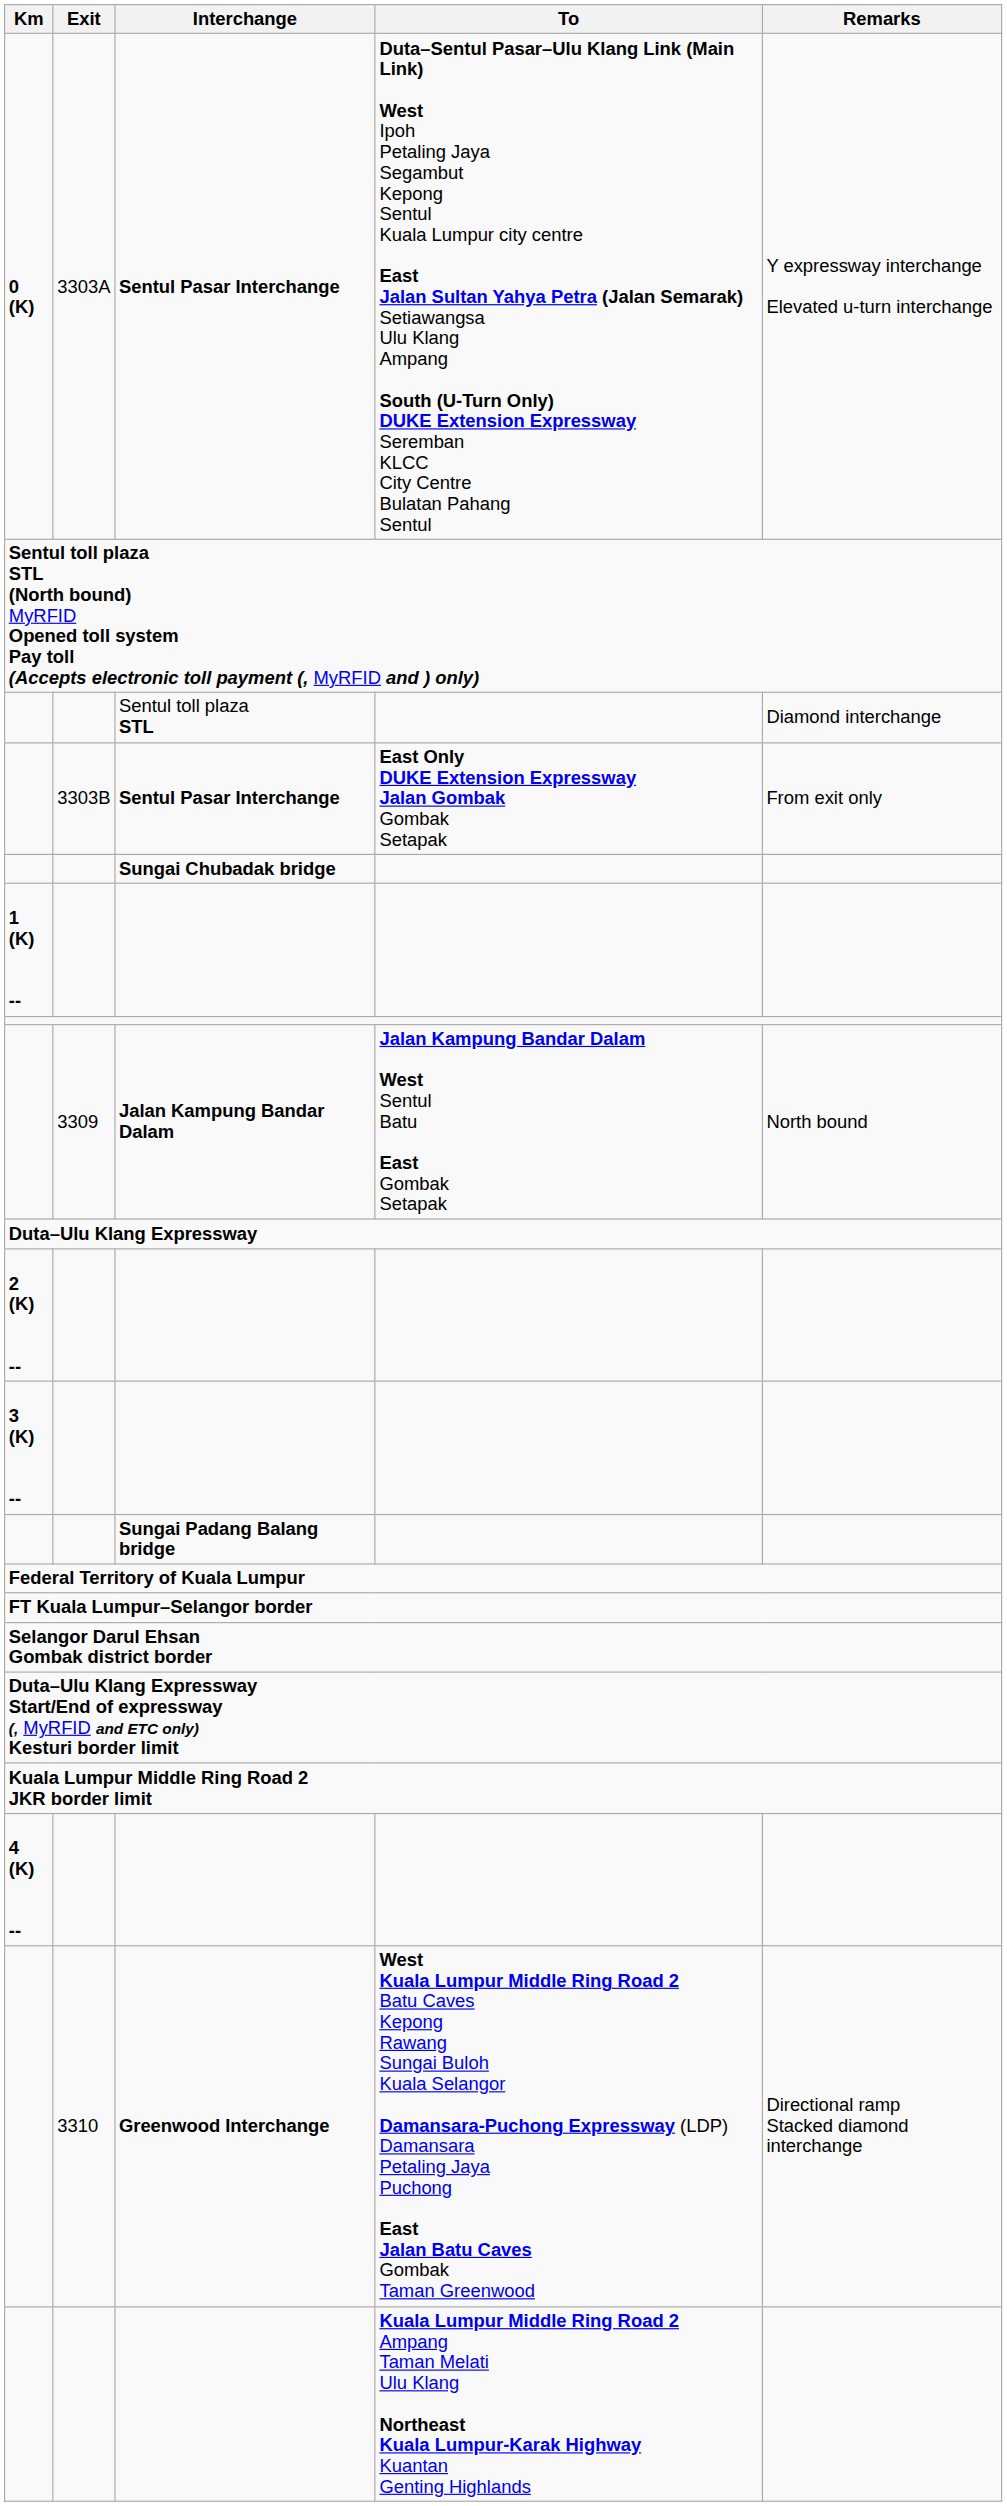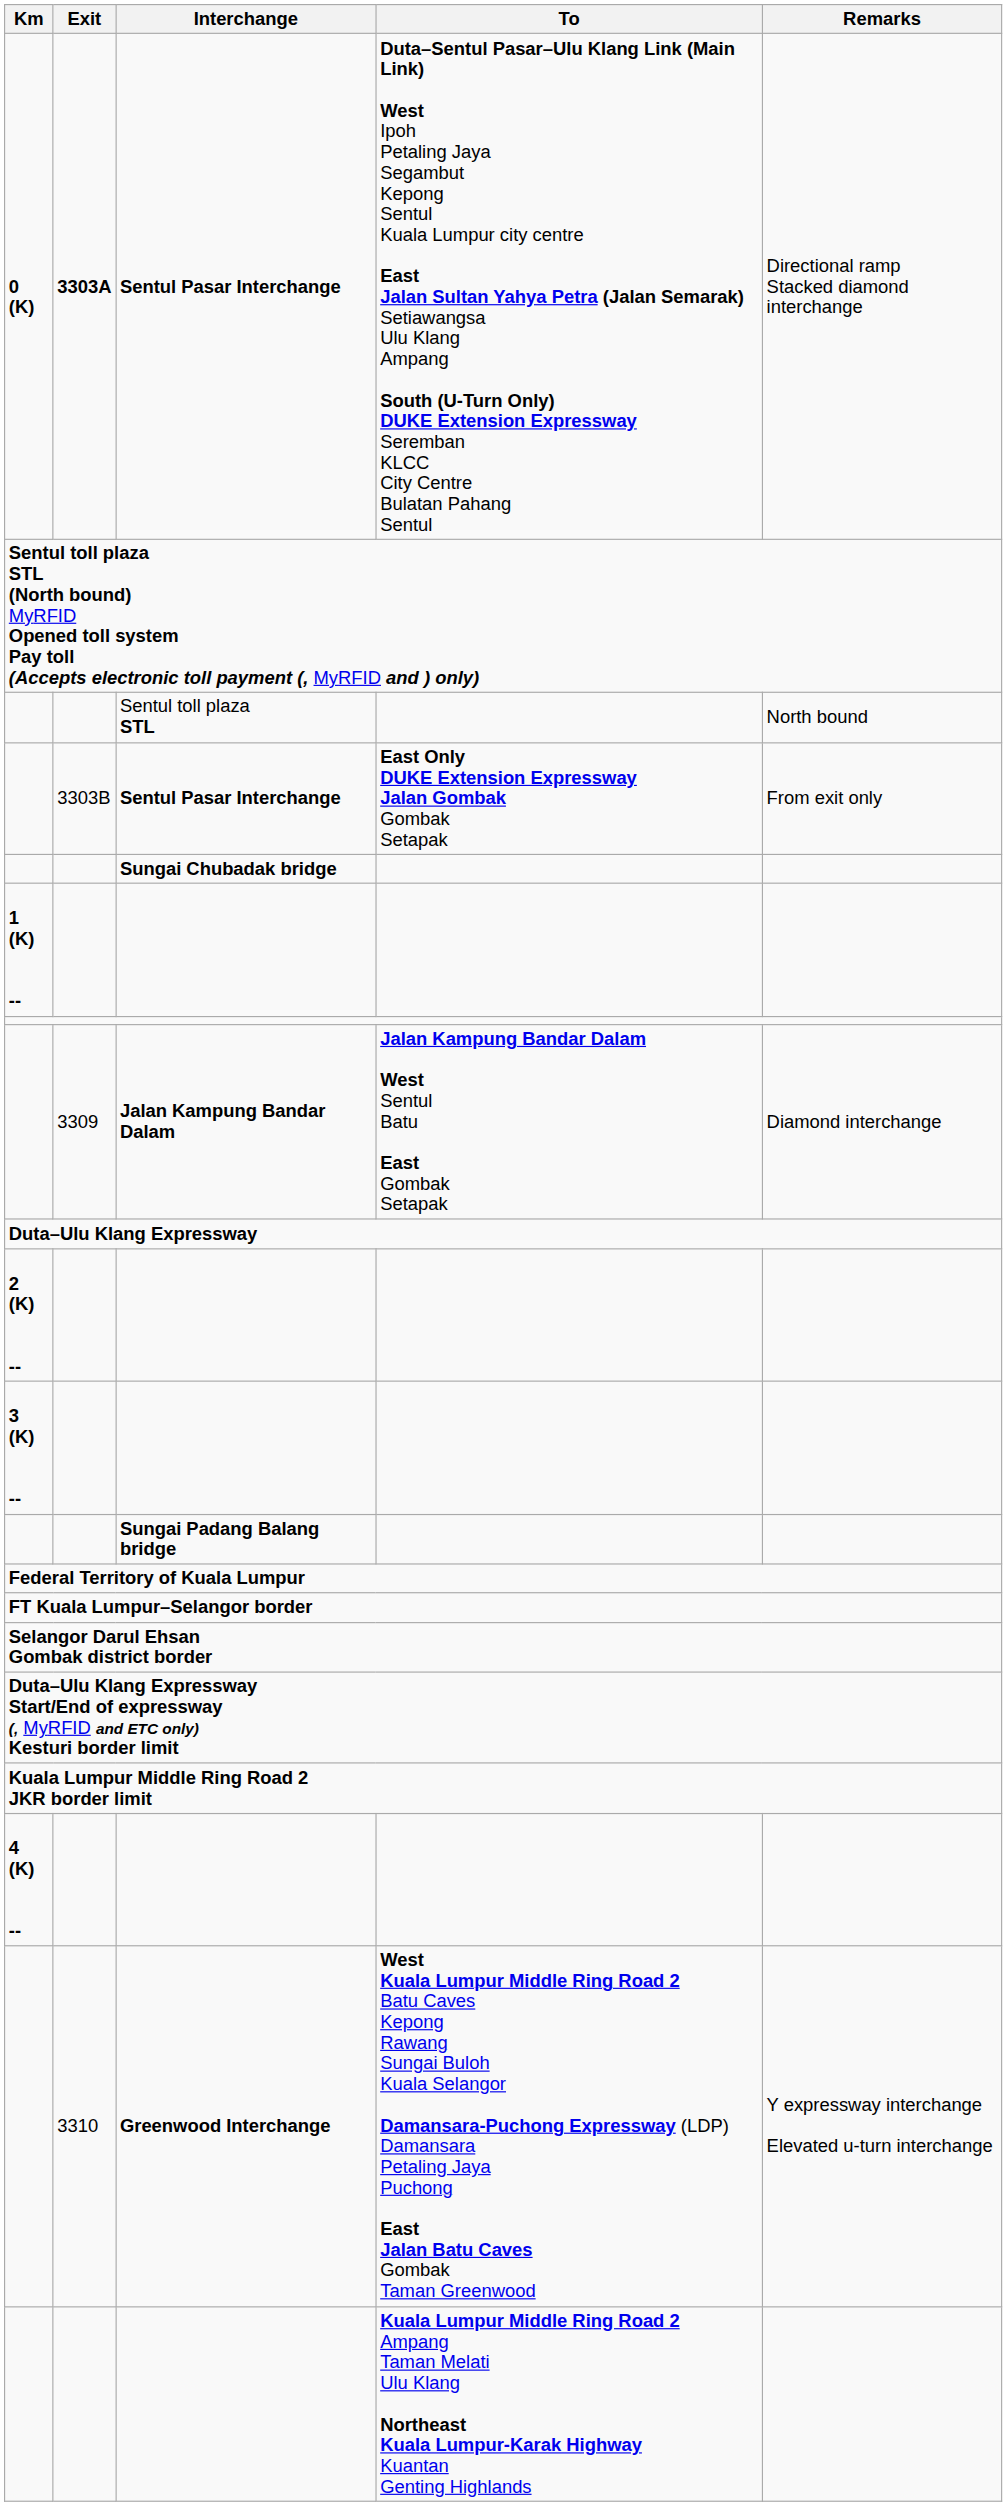 <table class="wikitable">
 <tr>
 <th>Km</th>
 <th>Exit</th>
 <th>Interchange</th>
 <th>To</th>
 <th>Remarks</th>
 </tr>
 <tr>
 <td><br><strong>0 (K)</strong></td>
-<td>3303A</td>
+<td><strong>3303A</strong></td>
 <td><strong>Sentul Pasar Interchange</strong></td>
 <td> <strong>Duta–Sentul Pasar–Ulu Klang Link (Main Link)</strong><br><br><strong>West</strong><br>  Ipoh<br> Petaling Jaya<br> Segambut<br> Kepong<br> Sentul<br> Kuala Lumpur city centre<br><br><strong>East</strong><br><strong><a href='#'>Jalan Sultan Yahya Petra</a> (Jalan Semarak)</strong><br> Setiawangsa<br> Ulu Klang<br> Ampang<br><br><strong>South (U-Turn Only)</strong><br> <strong><a href='#'>DUKE Extension Expressway</a></strong><br> Seremban<br> KLCC<br> City Centre<br> Bulatan Pahang<br> Sentul</td>
-<td>Y expressway interchange<br><br>Elevated u-turn interchange</td>
+<td>Directional ramp<br>Stacked diamond interchange</td>
 </tr>
 <tr>
 <td style="width:600px" colspan="6" style="text-align:center; background:green;"><strong><span>Sentul toll plaza<br>STL<br>(North bound)<br></span></strong><a href='#'><span>My</span><span>RFID</span></a> <strong><span>   <br>Opened toll system<br>Pay toll<br><em>(Accepts electronic toll payment (,</em></span></strong> <a href='#'><span>My</span><span>RFID</span></a> <strong><span><em>and ) only)</em></span></strong></td>
 </tr>
 <tr>
 <td></td>
 <td></td>
 <td> Sentul toll plaza<br><strong>STL</strong></td>
 <td>   </td>
-<td>Diamond interchange</td>
+<td>North bound</td>
 </tr>
 <tr>
 <td></td>
 <td>3303B</td>
 <td><strong>Sentul Pasar Interchange</strong></td>
 <td><strong>East Only</strong><br><strong><a href='#'>DUKE Extension Expressway</a></strong><br>  <strong><a href='#'>Jalan Gombak</a></strong><br>Gombak<br>Setapak</td>
 <td>From exit only</td>
 </tr>
 <tr>
 <td></td>
 <td></td>
 <td><strong>Sungai Chubadak bridge</strong></td>
 <td></td>
 <td></td>
 </tr>
 <tr>
 <td><br><strong>1 (K)</strong><br><br><br><strong>--</strong></td>
 <td></td>
 <td></td>
 <td></td>
 <td></td>
 </tr>
 <tr>
 <td style="width:600px" colspan="6" style="text-align:center; background:green;"><strong><span>  </span></strong></td>
 </tr>
 <tr>
 <td></td>
 <td>3309</td>
 <td><strong>Jalan Kampung Bandar Dalam</strong></td>
 <td> <strong><a href='#'>Jalan Kampung Bandar Dalam</a></strong><br><br><strong>West</strong><br>Sentul<br>Batu<br><br><strong>East</strong><br>Gombak<br>Setapak</td>
-<td>North bound</td>
+<td>Diamond interchange</td>
 </tr>
 <tr>
 <td style="width:600px" colspan="6" style="text-align:center; background:green;"><strong><span>   Duta–Ulu Klang Expressway</span></strong></td>
 </tr>
 <tr>
 <td><br><strong>2 (K)</strong><br><br><br><strong>--</strong></td>
 <td></td>
 <td></td>
 <td></td>
 <td></td>
 </tr>
 <tr>
 <td><br><strong>3 (K)</strong><br><br><br><strong>--</strong></td>
 <td></td>
 <td></td>
 <td></td>
 <td></td>
 </tr>
 <tr>
 <td></td>
 <td></td>
 <td><strong>Sungai Padang Balang bridge</strong></td>
 <td></td>
 <td></td>
 </tr>
 <tr>
 <td style="width:600px" colspan="6" style="text-align:center; background:green;"><strong><span>Federal Territory of Kuala Lumpur</span></strong></td>
 </tr>
 <tr>
 <td style="width:600px" colspan="6" style="text-align:center; background:yellow;"><strong><span>FT Kuala Lumpur–Selangor border</span></strong></td>
 </tr>
 <tr>
 <td style="width:600px" colspan="6" style="text-align:center; background:green;"><strong><span>Selangor Darul Ehsan<br>Gombak district border</span></strong></td>
 </tr>
 <tr>
 <td style="width:600px" colspan="6" style="text-align:center; background:green;"><strong><span>   Duta–Ulu Klang Expressway<br>Start/End of expressway<br><small><em>(,</em></small></span></strong> <a href='#'><span>My</span><span>RFID</span></a><strong><span> <small><em>and  ETC only)</em></small><br>Kesturi border limit</span></strong></td>
 </tr>
 <tr>
 <td style="width:600px" colspan="6" style="text-align:center; background:blue;"><strong><span>   Kuala Lumpur Middle Ring Road 2<br>JKR border limit</span></strong></td>
 </tr>
 <tr>
 <td><br><strong>4 (K)</strong><br><br><br><strong>--</strong></td>
 <td></td>
 <td></td>
 <td></td>
 <td></td>
 </tr>
 <tr>
 <td></td>
 <td>3310</td>
 <td><strong>Greenwood Interchange</strong></td>
 <td><strong>West</strong><br> <strong><a href='#'>Kuala Lumpur Middle Ring Road 2</a></strong><br><a href='#'>Batu Caves</a><br><a href='#'>Kepong</a><br><a href='#'>Rawang</a><br> <a href='#'>Sungai Buloh</a><br> <a href='#'>Kuala Selangor</a><br><br> <strong><a href='#'>Damansara-Puchong Expressway</a></strong> (LDP)<br><a href='#'>Damansara</a><br><a href='#'>Petaling Jaya</a><br><a href='#'>Puchong</a><br><br><strong>East</strong><br> <strong><a href='#'>Jalan Batu Caves</a></strong><br> Gombak<br> <a href='#'>Taman Greenwood</a></td>
-<td>Directional ramp<br>Stacked diamond interchange</td>
+<td>Y expressway interchange<br><br>Elevated u-turn interchange</td>
 </tr>
 <tr>
 <td></td>
 <td></td>
 <td></td>
 <td>  <strong><a href='#'>Kuala Lumpur Middle Ring Road 2</a></strong><br><a href='#'>Ampang</a><br><a href='#'>Taman Melati</a><br><a href='#'>Ulu Klang</a><br><br><strong>Northeast</strong><br>   <strong><a href='#'>Kuala Lumpur-Karak Highway</a></strong><br><a href='#'>Kuantan</a><br><a href='#'>Genting Highlands</a></td>
 <td></td>
 </tr>
 </table>
